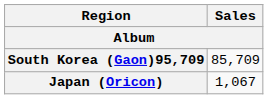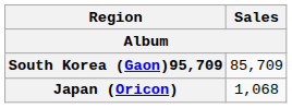 <table class="wikitable plainrowheaders" style="text-align:center;">
 <tr>
 <th>Region</th>
 <th>Sales</th>
 </tr>
 <tr>
 <th colspan="2">Album</th>
 </tr>
 <tr>
 <th scope=row>South Korea (<a href='#'>Gaon</a>)95,709</th>
 <td>85,709</td>
 </tr>
 <tr>
 <th scope=row>Japan (<a href='#'>Oricon</a>)</th>
-<td>1,067</td>
+<td>1,068</td>
 </tr>
 </table>
